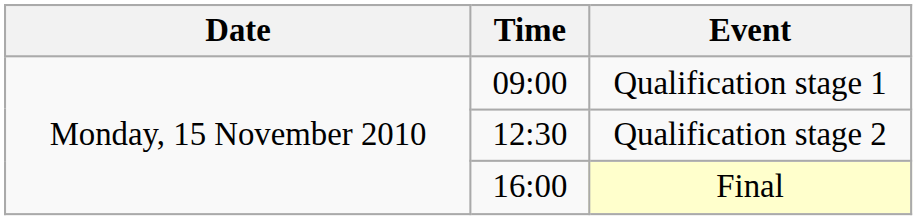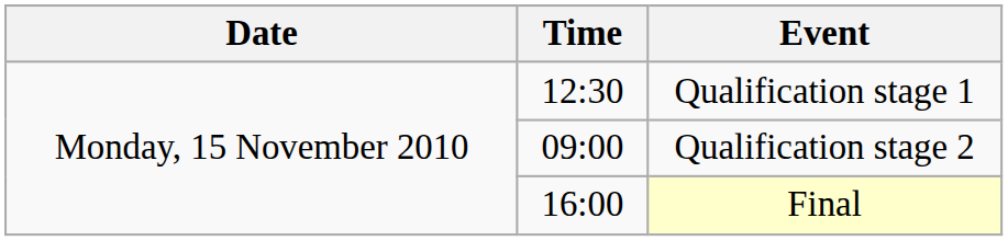 <table class = "wikitable" style="text-align:center;">
 <tr>
 <th width=220>Date</th>
 <th width=50>Time</th>
 <th width=150>Event</th>
 </tr>
 <tr>
 <td rowspan=3>Monday, 15 November 2010</td>
-<td>09:00</td>
+<td>12:30</td>
 <td>Qualification stage 1</td>
 </tr>
 <tr>
-<td>12:30</td>
+<td>09:00</td>
 <td>Qualification stage 2</td>
 </tr>
 <tr>
 <td>16:00</td>
 <td bgcolor=ffffcc>Final</td>
 </tr>
 </table>
